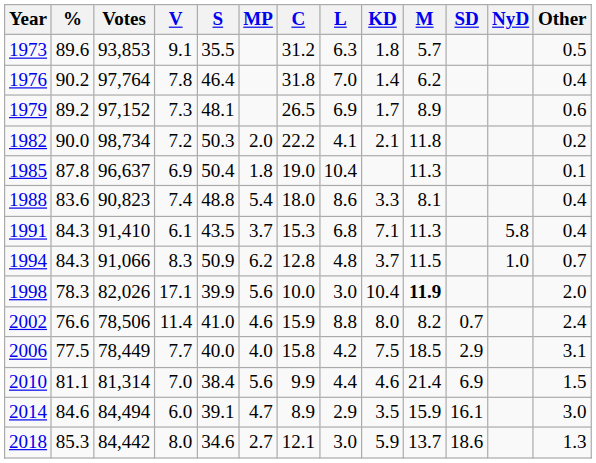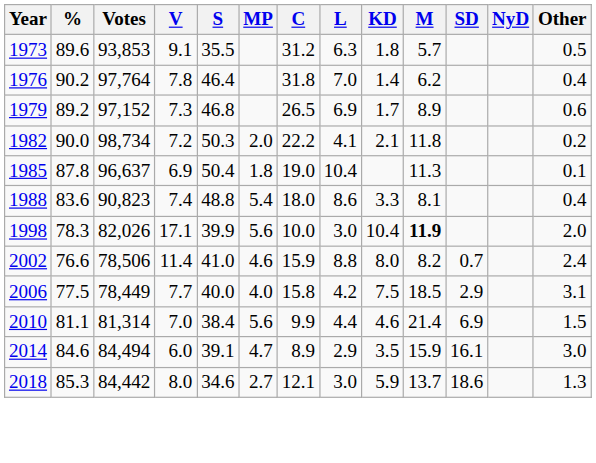 <table class="wikitable sortable" style=text-align:right>
 <tr>
 <th>Year</th>
 <th>%</th>
 <th>Votes</th>
 <th><a href='#'>V</a></th>
 <th><a href='#'>S</a></th>
 <th><a href='#'>MP</a></th>
 <th><a href='#'>C</a></th>
 <th><a href='#'>L</a></th>
 <th><a href='#'>KD</a></th>
 <th><a href='#'>M</a></th>
 <th><a href='#'>SD</a></th>
 <th><a href='#'>NyD</a></th>
 <th>Other</th>
 </tr>
 <tr>
 <td align=left><a href='#'>1973</a></td>
 <td>89.6</td>
 <td>93,853</td>
 <td>9.1</td>
 <td>35.5</td>
 <td></td>
 <td>31.2</td>
 <td>6.3</td>
 <td>1.8</td>
 <td>5.7</td>
 <td></td>
 <td></td>
 <td>0.5</td>
 </tr>
 <tr>
 <td align=left><a href='#'>1976</a></td>
 <td>90.2</td>
 <td>97,764</td>
 <td>7.8</td>
 <td>46.4</td>
 <td></td>
 <td>31.8</td>
 <td>7.0</td>
 <td>1.4</td>
 <td>6.2</td>
 <td></td>
 <td></td>
 <td>0.4</td>
 </tr>
 <tr>
 <td align=left><a href='#'>1979</a></td>
 <td>89.2</td>
 <td>97,152</td>
 <td>7.3</td>
-<td>48.1</td>
+<td>46.8</td>
 <td></td>
 <td>26.5</td>
 <td>6.9</td>
 <td>1.7</td>
 <td>8.9</td>
 <td></td>
 <td></td>
 <td>0.6</td>
 </tr>
 <tr>
 <td align=left><a href='#'>1982</a></td>
 <td>90.0</td>
 <td>98,734</td>
 <td>7.2</td>
 <td>50.3</td>
 <td>2.0</td>
 <td>22.2</td>
 <td>4.1</td>
 <td>2.1</td>
 <td>11.8</td>
 <td></td>
 <td></td>
 <td>0.2</td>
 </tr>
 <tr>
 <td align=left><a href='#'>1985</a></td>
 <td>87.8</td>
 <td>96,637</td>
 <td>6.9</td>
 <td>50.4</td>
 <td>1.8</td>
 <td>19.0</td>
 <td>10.4</td>
 <td></td>
 <td>11.3</td>
 <td></td>
 <td></td>
 <td>0.1</td>
 </tr>
 <tr>
 <td align=left><a href='#'>1988</a></td>
 <td>83.6</td>
 <td>90,823</td>
 <td>7.4</td>
 <td>48.8</td>
 <td>5.4</td>
 <td>18.0</td>
 <td>8.6</td>
 <td>3.3</td>
 <td>8.1</td>
 <td></td>
 <td></td>
 <td>0.4</td>
-</tr>
-<tr>
-<td align=left><a href='#'>1991</a></td>
-<td>84.3</td>
-<td>91,410</td>
-<td>6.1</td>
-<td>43.5</td>
-<td>3.7</td>
-<td>15.3</td>
-<td>6.8</td>
-<td>7.1</td>
-<td>11.3</td>
-<td></td>
-<td>5.8</td>
-<td>0.4</td>
-</tr>
-<tr>
-<td align=left><a href='#'>1994</a></td>
-<td>84.3</td>
-<td>91,066</td>
-<td>8.3</td>
-<td>50.9</td>
-<td>6.2</td>
-<td>12.8</td>
-<td>4.8</td>
-<td>3.7</td>
-<td>11.5</td>
-<td></td>
-<td>1.0</td>
-<td>0.7</td>
 </tr>
 <tr>
 <td align=left><a href='#'>1998</a></td>
 <td>78.3</td>
 <td>82,026</td>
 <td>17.1</td>
 <td>39.9</td>
 <td>5.6</td>
 <td>10.0</td>
 <td>3.0</td>
 <td>10.4</td>
 <td><strong>11.9</strong></td>
 <td></td>
 <td></td>
 <td>2.0</td>
 </tr>
 <tr>
 <td align=left><a href='#'>2002</a></td>
 <td>76.6</td>
 <td>78,506</td>
 <td>11.4</td>
 <td>41.0</td>
 <td>4.6</td>
 <td>15.9</td>
 <td>8.8</td>
 <td>8.0</td>
 <td>8.2</td>
 <td>0.7</td>
 <td></td>
 <td>2.4</td>
 </tr>
 <tr>
 <td align=left><a href='#'>2006</a></td>
 <td>77.5</td>
 <td>78,449</td>
 <td>7.7</td>
 <td>40.0</td>
 <td>4.0</td>
 <td>15.8</td>
 <td>4.2</td>
 <td>7.5</td>
 <td>18.5</td>
 <td>2.9</td>
 <td></td>
 <td>3.1</td>
 </tr>
 <tr>
 <td align=left><a href='#'>2010</a></td>
 <td>81.1</td>
 <td>81,314</td>
 <td>7.0</td>
 <td>38.4</td>
 <td>5.6</td>
 <td>9.9</td>
 <td>4.4</td>
 <td>4.6</td>
 <td>21.4</td>
 <td>6.9</td>
 <td></td>
 <td>1.5</td>
 </tr>
 <tr>
 <td align=left><a href='#'>2014</a></td>
 <td>84.6</td>
 <td>84,494</td>
 <td>6.0</td>
 <td>39.1</td>
 <td>4.7</td>
 <td>8.9</td>
 <td>2.9</td>
 <td>3.5</td>
 <td>15.9</td>
 <td>16.1</td>
 <td></td>
 <td>3.0</td>
 </tr>
 <tr>
 <td align=left><a href='#'>2018</a></td>
 <td>85.3</td>
 <td>84,442</td>
 <td>8.0</td>
 <td>34.6</td>
 <td>2.7</td>
 <td>12.1</td>
 <td>3.0</td>
 <td>5.9</td>
 <td>13.7</td>
 <td>18.6</td>
 <td></td>
 <td>1.3</td>
 </tr>
 </table>
